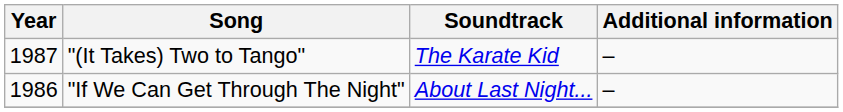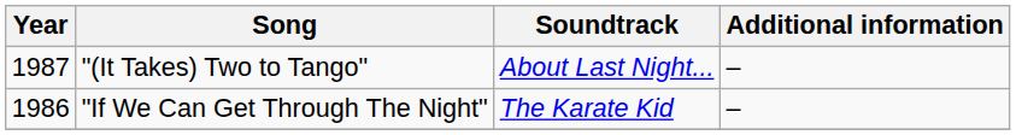 <table class="wikitable">
 <tr>
 <th>Year</th>
 <th>Song</th>
 <th>Soundtrack</th>
 <th>Additional information</th>
 </tr>
 <tr>
 <td rowspan="1">1987</td>
 <td>"(It Takes) Two to Tango"</td>
-<td rowspan="1"><em><a href='#'>The Karate Kid</a></em></td>
+<td rowspan="1"><em><a href='#'>About Last Night...</a></em></td>
 <td>–</td>
 </tr>
 <tr>
 <td rowspan="1">1986</td>
 <td>"If We Can Get Through The Night"</td>
-<td rowspan="1"><em><a href='#'>About Last Night...</a></em></td>
+<td rowspan="1"><em><a href='#'>The Karate Kid</a></em></td>
 <td>–</td>
 </tr>
 <tr>
 </tr>
 </table>
